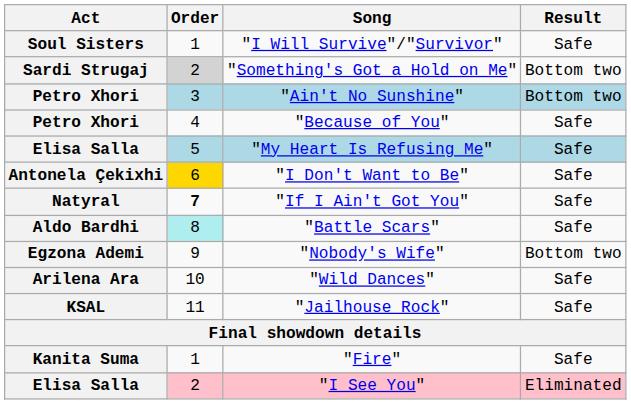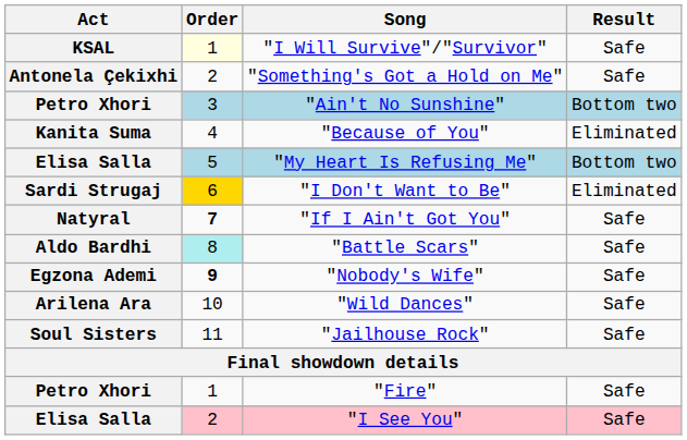 <table class="wikitable plainrowheaders" style="text-align:center;">
 <tr>
 <th scope="col">Act</th>
 <th scope="col">Order</th>
 <th scope="col">Song</th>
 <th scope="col">Result</th>
 </tr>
 <tr>
-<th scope="row">Soul Sisters</th>
-<td>1</td>
+<th scope="row">KSAL</th>
+<td style="background: lightyellow;">1</td>
 <td>"<a href='#'>I Will Survive</a>"/"<a href='#'>Survivor</a>"</td>
 <td>Safe</td>
 </tr>
 <tr>
-<th scope="row">Sardi Strugaj</th>
-<td style="background: lightgrey;">2</td>
+<th scope="row">Antonela Çekixhi</th>
+<td>2</td>
 <td>"<a href='#'>Something's Got a Hold on Me</a>"</td>
-<td>Bottom two</td>
+<td>Safe</td>
 </tr>
 <tr style="background:lightblue;">
 <th scope="row">Petro Xhori</th>
 <td>3</td>
 <td>"<a href='#'>Ain't No Sunshine</a>"</td>
 <td>Bottom two</td>
 </tr>
 <tr>
-<th scope="row">Petro Xhori</th>
+<th scope="row">Kanita Suma</th>
 <td>4</td>
 <td>"<a href='#'>Because of You</a>"</td>
-<td>Safe</td>
+<td>Eliminated</td>
 </tr>
 <tr style="background:lightblue;">
 <th scope="row">Elisa Salla</th>
 <td>5</td>
 <td>"<a href='#'>My Heart Is Refusing Me</a>"</td>
-<td>Safe</td>
+<td>Bottom two</td>
 </tr>
 <tr>
-<th scope="row">Antonela Çekixhi</th>
+<th scope="row">Sardi Strugaj</th>
 <td style="background: gold;">6</td>
 <td>"<a href='#'>I Don't Want to Be</a>"</td>
-<td>Safe</td>
+<td>Eliminated</td>
 </tr>
 <tr>
 <th scope="row">Natyral</th>
 <td><strong>7</strong></td>
 <td>"<a href='#'>If I Ain't Got You</a>"</td>
 <td>Safe</td>
 </tr>
 <tr>
 <th scope="row">Aldo Bardhi</th>
 <td style="background: paleturquoise;">8</td>
 <td>"<a href='#'>Battle Scars</a>"</td>
 <td>Safe</td>
 </tr>
 <tr>
 <th scope="row">Egzona Ademi</th>
-<td>9</td>
+<td><strong>9</strong></td>
 <td>"<a href='#'>Nobody's Wife</a>"</td>
-<td>Bottom two</td>
+<td>Safe</td>
 </tr>
 <tr>
 <th scope="row">Arilena Ara</th>
 <td>10</td>
 <td>"<a href='#'>Wild Dances</a>"</td>
 <td>Safe</td>
 </tr>
 <tr>
-<th scope="row">KSAL</th>
+<th scope="row">Soul Sisters</th>
 <td>11</td>
 <td>"<a href='#'>Jailhouse Rock</a>"</td>
 <td>Safe</td>
 </tr>
 <tr>
 <th colspan="5">Final showdown details</th>
 </tr>
 <tr>
-<th scope="row">Kanita Suma</th>
+<th scope="row">Petro Xhori</th>
 <td>1</td>
 <td>"<a href='#'>Fire</a>"</td>
 <td>Safe</td>
 </tr>
 <tr style="background:pink;">
 <th scope="row">Elisa Salla</th>
 <td>2</td>
 <td>"<a href='#'>I See You</a>"</td>
-<td>Eliminated</td>
+<td>Safe</td>
 </tr>
 </table>
